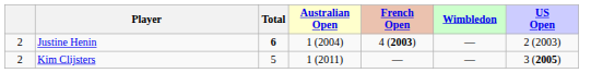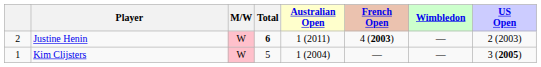 <table class="wikitable mw-datatable sortable" style="text-align:center;">
 <tr>
 <th data-sort-type="number" width="5%"></th>
 <th width="37%">Player</th>
+<th width="5%">M/W</th>
 <th data-sort-type="number" width="5%">Total</th>
 <th style="background-color:#FFFFCC;" width="12%" data-sort-type="number"><a href='#'>Australian<br> Open</a></th>
 <th style="background-color:#EBC2AF;" width="12%" data-sort-type="number"><a href='#'>French<br> Open</a></th>
 <th style="background-color:#CCFFCC;" width="12%" data-sort-type="number"><a href='#'>Wimbledon</a></th>
 <th style="background-color:#CCCCFF;" width="12%" data-sort-type="number"><a href='#'>US<br> Open</a></th>
 </tr>
 <tr>
 <td>2</td>
 <td style="text-align:left"><a href='#'>Justine Henin</a></td>
+<td style="background-color:pink;">W</td>
 <td><strong>6</strong></td>
-<td>1 (2004)</td>
+<td>1 (2011)</td>
 <td>4 (<strong>2003</strong>)</td>
 <td>—</td>
 <td>2 (2003)</td>
 </tr>
 <tr>
-<td>2</td>
+<td>1</td>
 <td style="text-align:left"><a href='#'>Kim Clijsters</a></td>
+<td style="background-color:pink;">W</td>
 <td>5</td>
-<td>1 (2011)</td>
+<td>1 (2004)</td>
 <td>—</td>
 <td>—</td>
 <td>3 (<strong>2005</strong>)</td>
 </tr>
 </table>
